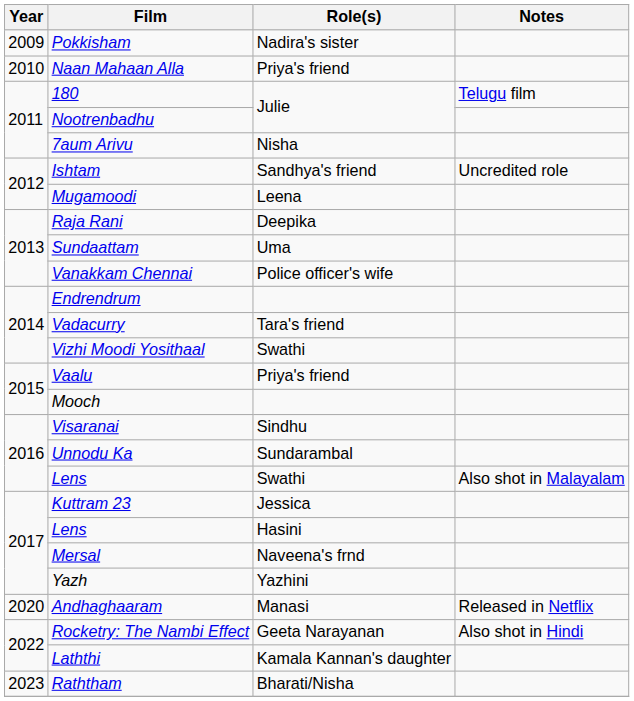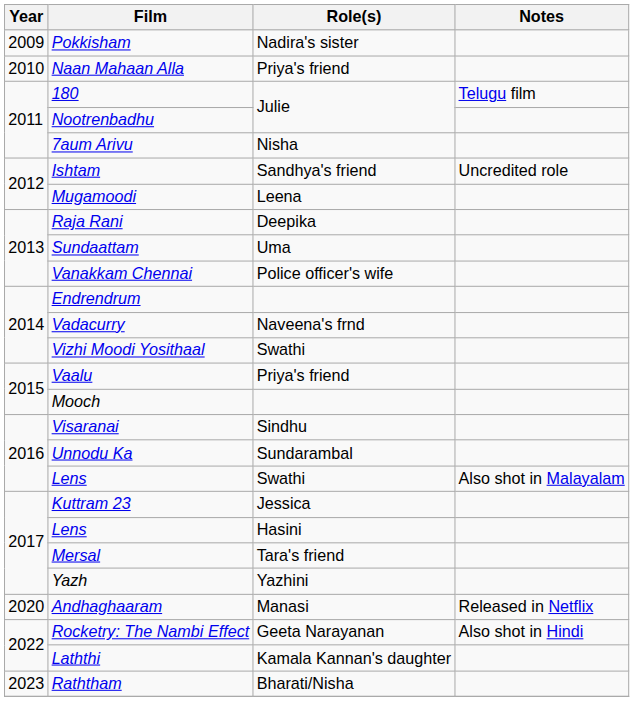 <table class="wikitable sortable">
 <tr style="background:#ccc; text-align:center;">
 <th>Year</th>
 <th>Film</th>
 <th>Role(s)</th>
 <th>Notes</th>
 </tr>
 <tr>
 <td>2009</td>
 <td><em><a href='#'>Pokkisham</a> </em></td>
 <td>Nadira's sister</td>
 <td></td>
 </tr>
 <tr>
 <td>2010</td>
 <td><em><a href='#'>Naan Mahaan Alla</a> </em></td>
 <td>Priya's friend</td>
 <td></td>
 </tr>
 <tr>
 <td rowspan=3>2011</td>
 <td><em><a href='#'>180</a></em></td>
 <td rowspan=2>Julie</td>
 <td><a href='#'>Telugu</a> film</td>
 </tr>
 <tr>
 <td><em><a href='#'>Nootrenbadhu</a></em></td>
 <td></td>
 </tr>
 <tr>
 <td><em><a href='#'>7aum Arivu</a></em></td>
 <td>Nisha</td>
 <td></td>
 </tr>
 <tr>
 <td rowspan=2>2012</td>
 <td><em><a href='#'>Ishtam</a></em></td>
 <td>Sandhya's friend</td>
 <td>Uncredited role</td>
 </tr>
 <tr>
 <td><em><a href='#'>Mugamoodi</a></em></td>
 <td>Leena</td>
 <td></td>
 </tr>
 <tr>
 <td rowspan=3>2013</td>
 <td><em><a href='#'>Raja Rani</a></em></td>
 <td>Deepika</td>
 <td></td>
 </tr>
 <tr>
 <td><em><a href='#'>Sundaattam</a></em></td>
 <td>Uma</td>
 <td></td>
 </tr>
 <tr>
 <td><em><a href='#'>Vanakkam Chennai</a></em></td>
 <td>Police officer's wife</td>
 <td></td>
 </tr>
 <tr>
 <td rowspan=3>2014</td>
 <td><em><a href='#'>Endrendrum</a></em></td>
 <td></td>
 <td></td>
 </tr>
 <tr>
 <td><em><a href='#'>Vadacurry</a></em></td>
-<td>Tara's friend</td>
+<td>Naveena's frnd</td>
 <td></td>
 </tr>
 <tr>
 <td><em><a href='#'>Vizhi Moodi Yosithaal</a></em></td>
 <td>Swathi</td>
 <td></td>
 </tr>
 <tr>
 <td rowspan=2>2015</td>
 <td><em><a href='#'>Vaalu</a></em></td>
 <td>Priya's friend</td>
 <td></td>
 </tr>
 <tr>
 <td><em>Mooch</em></td>
 <td></td>
 <td></td>
 </tr>
 <tr>
 <td rowspan=3>2016</td>
 <td><em><a href='#'>Visaranai</a></em></td>
 <td>Sindhu</td>
 <td></td>
 </tr>
 <tr>
 <td><em><a href='#'>Unnodu Ka</a></em></td>
 <td>Sundarambal</td>
 <td></td>
 </tr>
 <tr>
 <td><em><a href='#'>Lens</a></em></td>
 <td>Swathi</td>
 <td>Also shot in <a href='#'>Malayalam</a></td>
 </tr>
 <tr>
 <td rowspan="4">2017</td>
 <td><em><a href='#'>Kuttram 23</a></em></td>
 <td>Jessica</td>
 <td></td>
 </tr>
 <tr>
 <td><em><a href='#'>Lens</a></em></td>
 <td>Hasini</td>
 <td></td>
 </tr>
 <tr>
 <td><em><a href='#'>Mersal</a></em></td>
-<td>Naveena's frnd</td>
+<td>Tara's friend</td>
 <td></td>
 </tr>
 <tr>
 <td><em>Yazh</em></td>
 <td>Yazhini</td>
 <td></td>
 </tr>
 <tr>
 <td>2020</td>
 <td><em><a href='#'>Andhaghaaram</a></em></td>
 <td>Manasi</td>
 <td>Released in <a href='#'>Netflix</a></td>
 </tr>
 <tr>
 <td rowspan="2">2022</td>
 <td><em><a href='#'>Rocketry: The Nambi Effect</a></em></td>
 <td>Geeta Narayanan</td>
 <td>Also shot in <a href='#'>Hindi</a></td>
 </tr>
 <tr>
 <td><em><a href='#'>Laththi</a></em></td>
 <td>Kamala Kannan's daughter</td>
 <td></td>
 </tr>
 <tr>
 <td>2023</td>
 <td><em><a href='#'>Raththam</a></em></td>
 <td>Bharati/Nisha</td>
 <td></td>
 </tr>
 <tr>
 </tr>
 </table>
